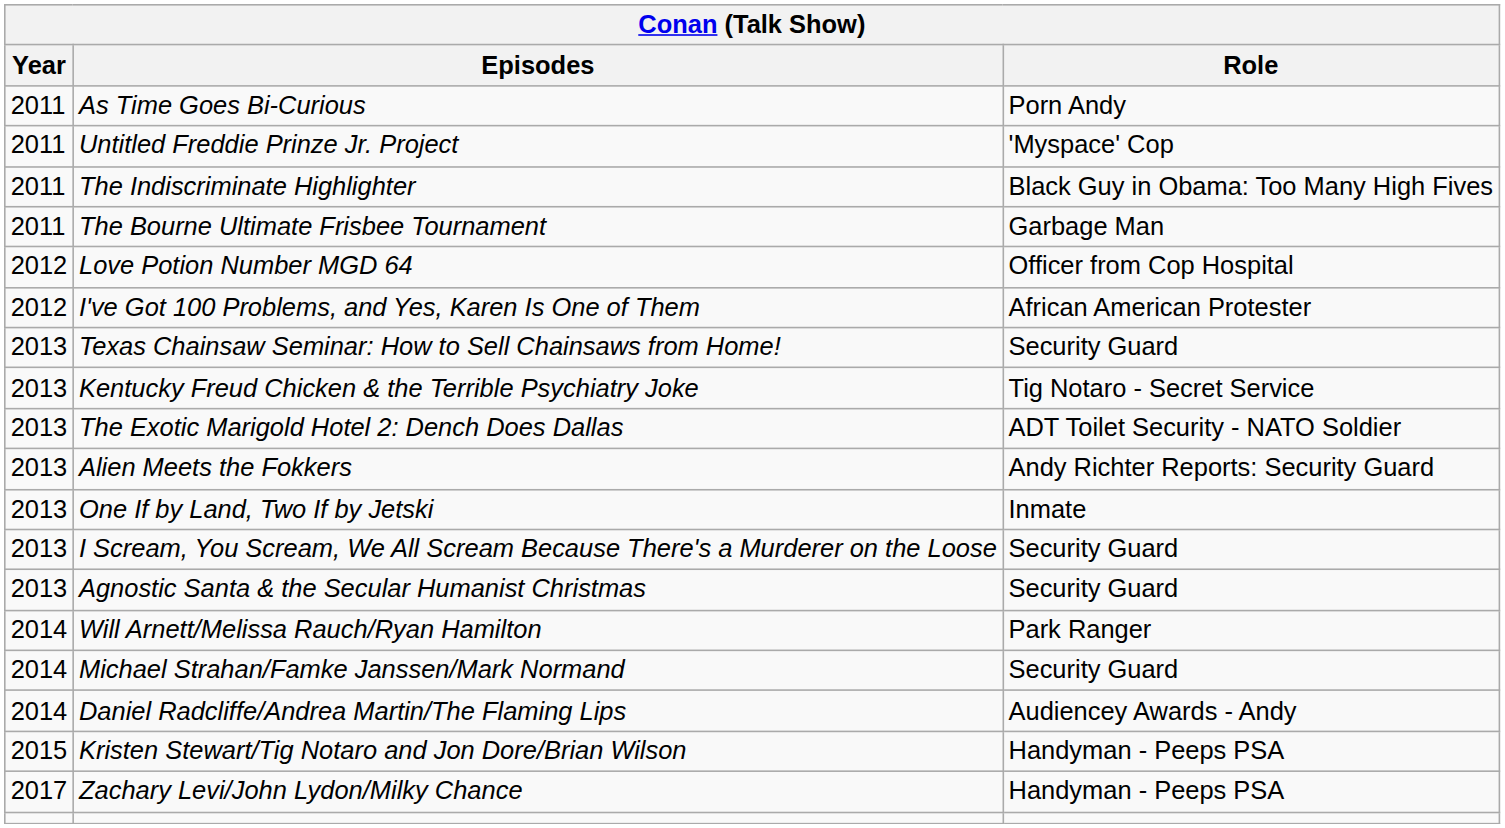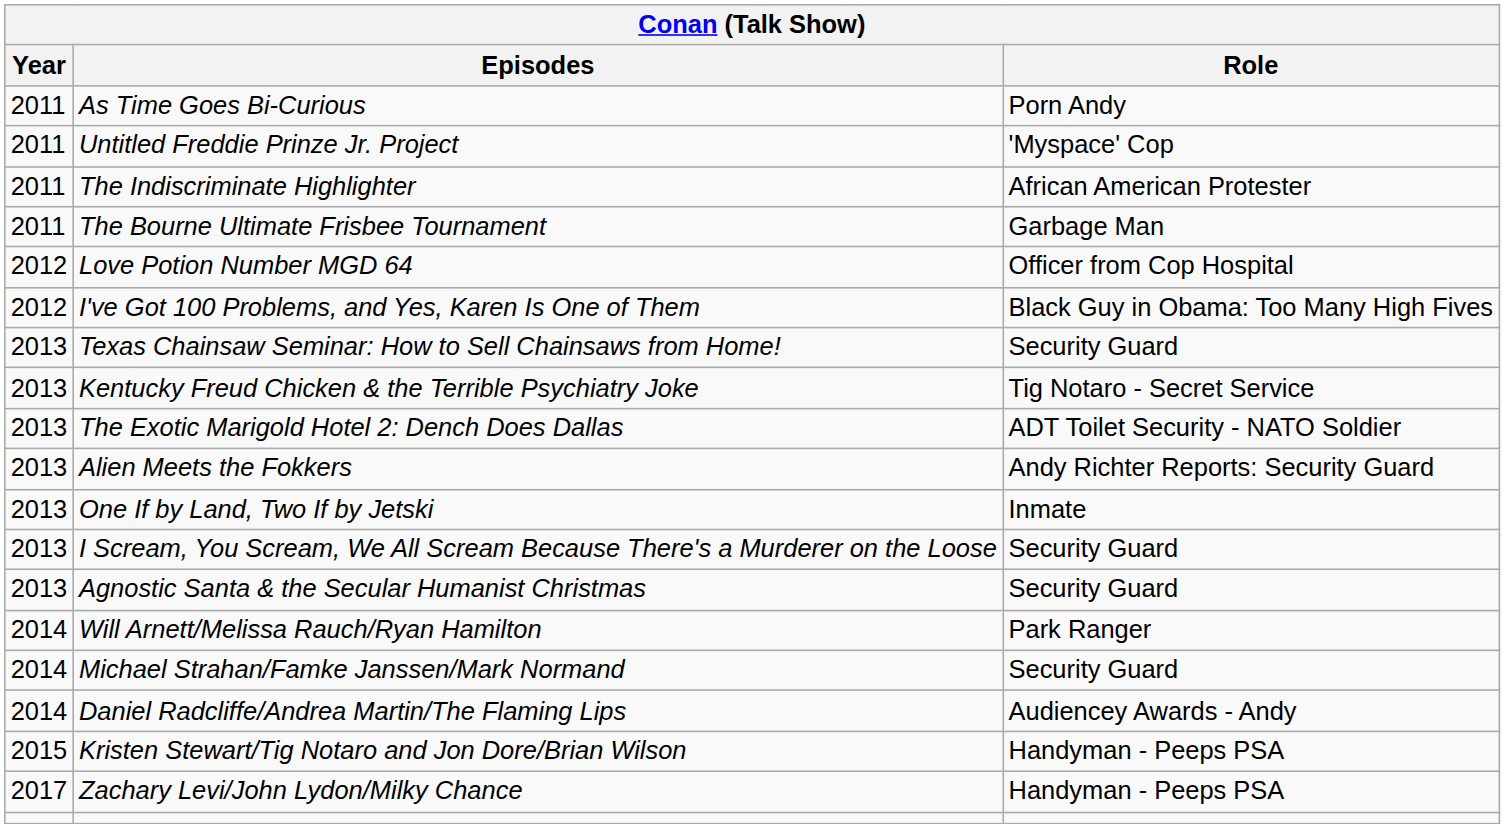 <table class="wikitable">
 <tr>
 <th colspan="3"><a href='#'>Conan</a> (Talk Show)</th>
 </tr>
 <tr>
 <th>Year</th>
 <th>Episodes</th>
 <th>Role</th>
 </tr>
 <tr>
 <td>2011</td>
 <td><em>As Time Goes Bi-Curious</em></td>
 <td>Porn Andy</td>
 </tr>
 <tr>
 <td>2011</td>
 <td><em>Untitled Freddie Prinze Jr. Project</em></td>
 <td>'Myspace' Cop</td>
 </tr>
 <tr>
 <td>2011</td>
 <td><em>The Indiscriminate Highlighter</em></td>
-<td>Black Guy in Obama: Too Many High Fives</td>
+<td>African American Protester</td>
 </tr>
 <tr>
 <td>2011</td>
 <td><em>The Bourne Ultimate Frisbee Tournament</em></td>
 <td>Garbage Man</td>
 </tr>
 <tr>
 <td>2012</td>
 <td><em>Love Potion Number MGD 64</em></td>
 <td>Officer from Cop Hospital</td>
 </tr>
 <tr>
 <td>2012</td>
 <td><em>I've Got 100 Problems, and Yes, Karen Is One of Them</em></td>
-<td>African American Protester</td>
+<td>Black Guy in Obama: Too Many High Fives</td>
 </tr>
 <tr>
 <td>2013</td>
 <td><em>Texas Chainsaw Seminar: How to Sell Chainsaws from Home!</em></td>
 <td>Security Guard</td>
 </tr>
 <tr>
 <td>2013</td>
 <td><em>Kentucky Freud Chicken & the Terrible Psychiatry Joke</em></td>
 <td>Tig Notaro - Secret Service</td>
 </tr>
 <tr>
 <td>2013</td>
 <td><em>The Exotic Marigold Hotel 2: Dench Does Dallas</em></td>
 <td>ADT Toilet Security - NATO Soldier</td>
 </tr>
 <tr>
 <td>2013</td>
 <td><em>Alien Meets the Fokkers</em></td>
 <td>Andy Richter Reports: Security Guard</td>
 </tr>
 <tr>
 <td>2013</td>
 <td><em>One If by Land, Two If by Jetski</em></td>
 <td>Inmate</td>
 </tr>
 <tr>
 <td>2013</td>
 <td><em>I Scream, You Scream, We All Scream Because There's a Murderer on the Loose</em></td>
 <td>Security Guard</td>
 </tr>
 <tr>
 <td>2013</td>
 <td><em>Agnostic Santa & the Secular Humanist Christmas</em></td>
 <td>Security Guard</td>
 </tr>
 <tr>
 <td>2014</td>
 <td><em>Will Arnett/Melissa Rauch/Ryan Hamilton</em></td>
 <td>Park Ranger</td>
 </tr>
 <tr>
 <td>2014</td>
 <td><em>Michael Strahan/Famke Janssen/Mark Normand</em></td>
 <td>Security Guard</td>
 </tr>
 <tr>
 <td>2014</td>
 <td><em>Daniel Radcliffe/Andrea Martin/The Flaming Lips</em></td>
 <td>Audiencey Awards - Andy</td>
 </tr>
 <tr>
 <td>2015</td>
 <td><em>Kristen Stewart/Tig Notaro and Jon Dore/Brian Wilson</em></td>
 <td>Handyman - Peeps PSA</td>
 </tr>
 <tr>
 <td>2017</td>
 <td><em>Zachary Levi/John Lydon/Milky Chance</em></td>
 <td>Handyman - Peeps PSA</td>
 </tr>
 <tr>
 <td></td>
 <td></td>
 <td></td>
 </tr>
 </table>
